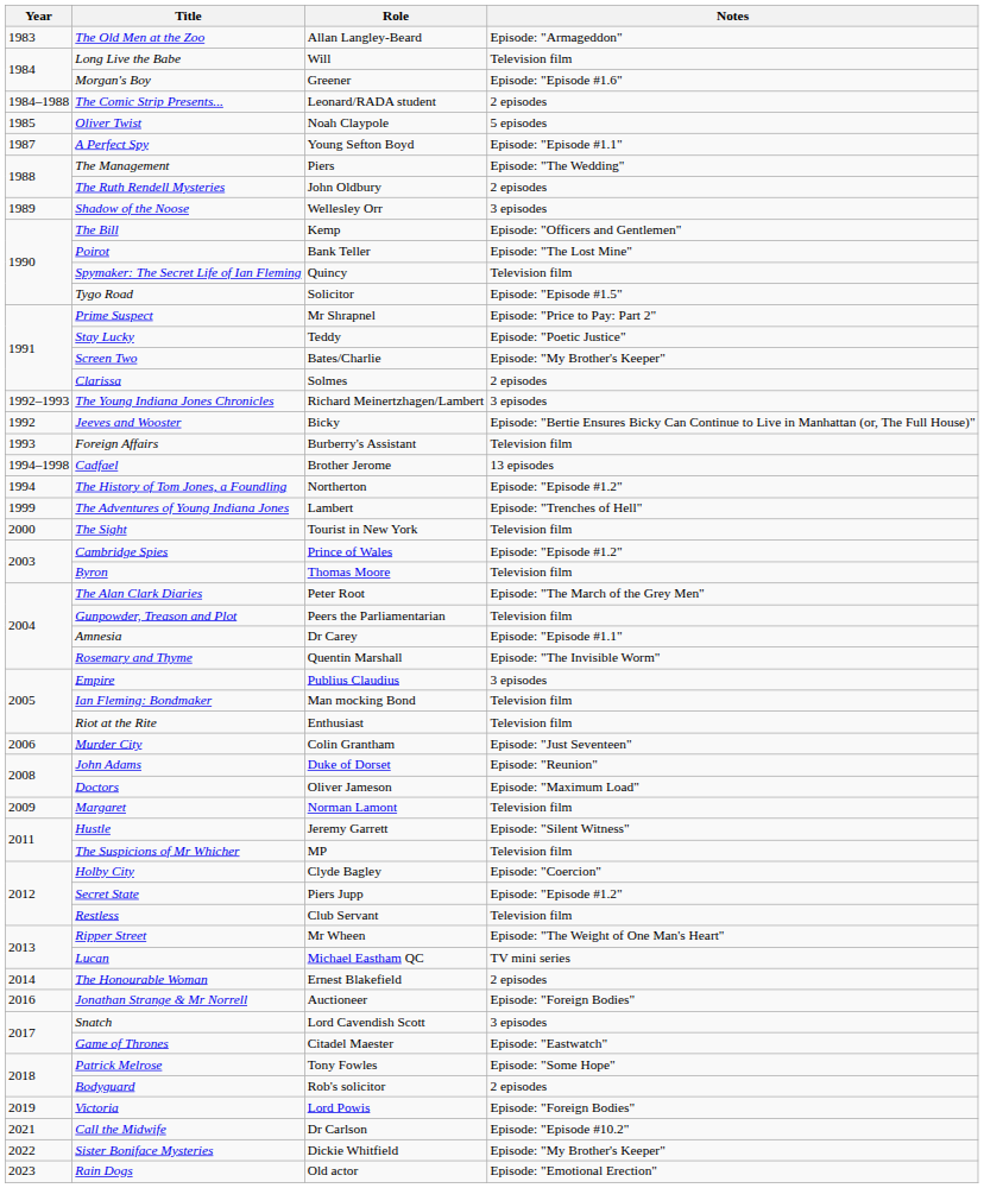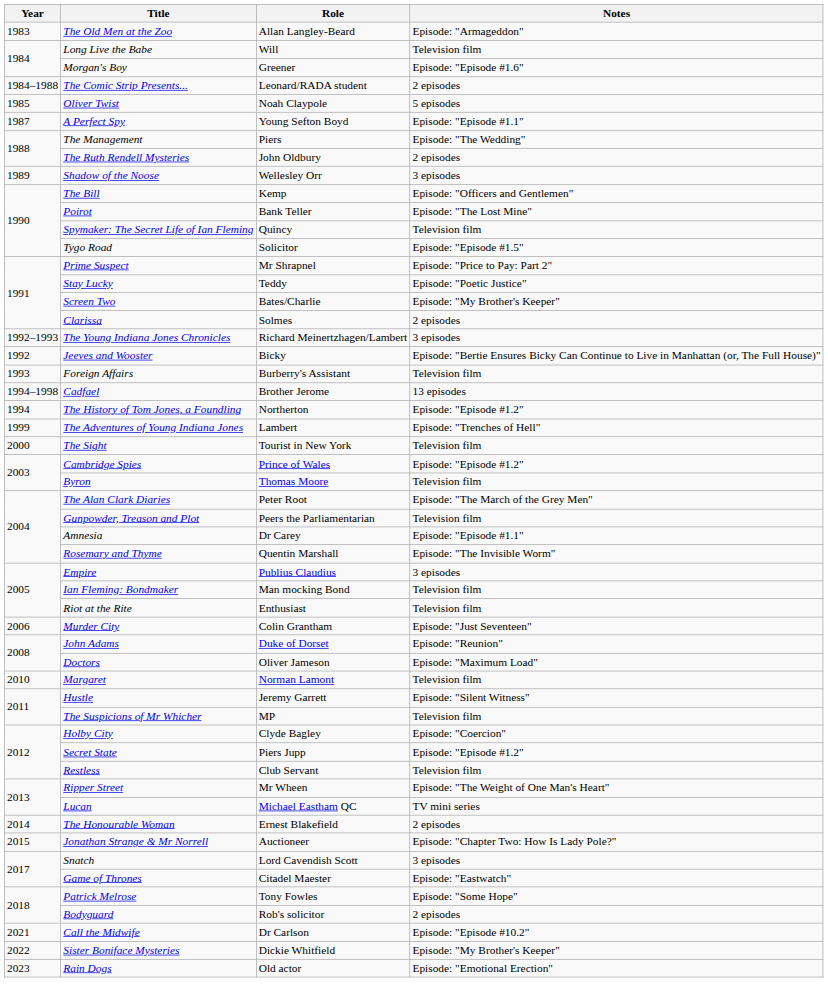 <table class="wikitable">
 <tr>
 <th>Year</th>
 <th>Title</th>
 <th>Role</th>
 <th>Notes</th>
 </tr>
 <tr>
 <td>1983</td>
 <td><em><a href='#'>The Old Men at the Zoo</a></em></td>
 <td>Allan Langley-Beard</td>
 <td>Episode: "Armageddon"</td>
 </tr>
 <tr>
 <td rowspan="2">1984</td>
 <td><em>Long Live the Babe</em></td>
 <td>Will</td>
 <td>Television film</td>
 </tr>
 <tr>
 <td><em>Morgan's Boy</em></td>
 <td>Greener</td>
 <td>Episode: "Episode #1.6"</td>
 </tr>
 <tr>
 <td>1984–1988</td>
 <td><a href='#'><em>The Comic Strip Presents...</em></a></td>
 <td>Leonard/RADA student</td>
 <td>2 episodes</td>
 </tr>
 <tr>
 <td>1985</td>
 <td><a href='#'><em>Oliver Twist</em></a></td>
 <td>Noah Claypole</td>
 <td>5 episodes</td>
 </tr>
 <tr>
 <td>1987</td>
 <td><a href='#'><em>A Perfect Spy</em></a></td>
 <td>Young Sefton Boyd</td>
 <td>Episode: "Episode #1.1"</td>
 </tr>
 <tr>
 <td rowspan="2">1988</td>
 <td><em>The Management</em></td>
 <td>Piers</td>
 <td>Episode: "The Wedding"</td>
 </tr>
 <tr>
 <td><em><a href='#'>The Ruth Rendell Mysteries</a></em></td>
 <td>John Oldbury</td>
 <td>2 episodes</td>
 </tr>
 <tr>
 <td>1989</td>
 <td><em><a href='#'>Shadow of the Noose</a></em></td>
 <td>Wellesley Orr</td>
 <td>3 episodes</td>
 </tr>
 <tr>
 <td rowspan="4">1990</td>
 <td><em><a href='#'>The Bill</a></em></td>
 <td>Kemp</td>
 <td>Episode: "Officers and Gentlemen"</td>
 </tr>
 <tr>
 <td><a href='#'><em>Poirot</em></a></td>
 <td>Bank Teller</td>
 <td>Episode: "The Lost Mine"</td>
 </tr>
 <tr>
 <td><em><a href='#'>Spymaker: The Secret Life of Ian Fleming</a></em></td>
 <td>Quincy</td>
 <td>Television film</td>
 </tr>
 <tr>
 <td><em>Tygo Road</em></td>
 <td>Solicitor</td>
 <td>Episode: "Episode #1.5"</td>
 </tr>
 <tr>
 <td rowspan="4">1991</td>
 <td><em><a href='#'>Prime Suspect</a></em></td>
 <td>Mr Shrapnel</td>
 <td>Episode: "Price to Pay: Part 2"</td>
 </tr>
 <tr>
 <td><em><a href='#'>Stay Lucky</a></em></td>
 <td>Teddy</td>
 <td>Episode: "Poetic Justice"</td>
 </tr>
 <tr>
 <td><em><a href='#'>Screen Two</a></em></td>
 <td>Bates/Charlie</td>
 <td>Episode: "My Brother's Keeper"</td>
 </tr>
 <tr>
 <td><a href='#'><em>Clarissa</em></a></td>
 <td>Solmes</td>
 <td>2 episodes</td>
 </tr>
 <tr>
 <td>1992–1993</td>
 <td><em><a href='#'>The Young Indiana Jones Chronicles</a></em></td>
 <td>Richard Meinertzhagen/Lambert</td>
 <td>3 episodes</td>
 </tr>
 <tr>
 <td>1992</td>
 <td><em><a href='#'>Jeeves and Wooster</a></em></td>
 <td>Bicky</td>
 <td>Episode: "Bertie Ensures Bicky Can Continue to Live in Manhattan (or, The Full House)"</td>
 </tr>
 <tr>
 <td>1993</td>
 <td><em>Foreign Affairs</em></td>
 <td>Burberry's Assistant</td>
 <td>Television film</td>
 </tr>
 <tr>
 <td>1994–1998</td>
 <td><a href='#'><em>Cadfael</em></a></td>
 <td>Brother Jerome</td>
 <td>13 episodes</td>
 </tr>
 <tr>
 <td>1994</td>
 <td><a href='#'><em>The History of Tom Jones, a Foundling</em></a></td>
 <td>Northerton</td>
 <td>Episode: "Episode #1.2"</td>
 </tr>
 <tr>
 <td>1999</td>
 <td><a href='#'><em>The Adventures of Young Indiana Jones</em></a></td>
 <td>Lambert</td>
 <td>Episode: "Trenches of Hell"</td>
 </tr>
 <tr>
 <td>2000</td>
 <td><a href='#'><em>The Sight</em></a></td>
 <td>Tourist in New York</td>
 <td>Television film</td>
 </tr>
 <tr>
 <td rowspan="2">2003</td>
 <td><em><a href='#'>Cambridge Spies</a></em></td>
 <td><a href='#'>Prince of Wales</a></td>
 <td>Episode: "Episode #1.2"</td>
 </tr>
 <tr>
 <td><a href='#'><em>Byron</em></a></td>
 <td><a href='#'>Thomas Moore</a></td>
 <td>Television film</td>
 </tr>
 <tr>
 <td rowspan="4">2004</td>
 <td><em><a href='#'>The Alan Clark Diaries</a></em></td>
 <td>Peter Root</td>
 <td>Episode: "The March of the Grey Men"</td>
 </tr>
 <tr>
 <td><a href='#'><em>Gunpowder, Treason and Plot</em></a></td>
 <td>Peers the Parliamentarian</td>
 <td>Television film</td>
 </tr>
 <tr>
 <td><em>Amnesia</em></td>
 <td>Dr Carey</td>
 <td>Episode: "Episode #1.1"</td>
 </tr>
 <tr>
 <td><a href='#'><em>Rosemary and Thyme</em></a></td>
 <td>Quentin Marshall</td>
 <td>Episode: "The Invisible Worm"</td>
 </tr>
 <tr>
 <td rowspan="3">2005</td>
 <td><a href='#'><em>Empire</em></a></td>
 <td><a href='#'>Publius Claudius</a></td>
 <td>3 episodes</td>
 </tr>
 <tr>
 <td><em><a href='#'>Ian Fleming: Bondmaker</a></em></td>
 <td>Man mocking Bond</td>
 <td>Television film</td>
 </tr>
 <tr>
 <td><em>Riot at the Rite</em></td>
 <td>Enthusiast</td>
 <td>Television film</td>
 </tr>
 <tr>
 <td>2006</td>
 <td><a href='#'><em>Murder City</em></a></td>
 <td>Colin Grantham</td>
 <td>Episode: "Just Seventeen"</td>
 </tr>
 <tr>
 <td rowspan="2">2008</td>
 <td><a href='#'><em>John Adams</em></a></td>
 <td><a href='#'>Duke of Dorset</a></td>
 <td>Episode: "Reunion"</td>
 </tr>
 <tr>
 <td><a href='#'><em>Doctors</em></a></td>
 <td>Oliver Jameson</td>
 <td>Episode: "Maximum Load"</td>
 </tr>
 <tr>
-<td>2009</td>
+<td>2010</td>
 <td><a href='#'><em>Margaret</em></a></td>
 <td><a href='#'>Norman Lamont</a></td>
 <td>Television film</td>
 </tr>
 <tr>
 <td rowspan="2">2011</td>
 <td><a href='#'><em>Hustle</em></a></td>
 <td>Jeremy Garrett</td>
 <td>Episode: "Silent Witness"</td>
 </tr>
 <tr>
 <td><em><a href='#'>The Suspicions of Mr Whicher</a></em></td>
 <td>MP</td>
 <td>Television film</td>
 </tr>
 <tr>
 <td rowspan="3">2012</td>
 <td><em><a href='#'>Holby City</a></em></td>
 <td>Clyde Bagley</td>
 <td>Episode: "Coercion"</td>
 </tr>
 <tr>
 <td><a href='#'><em>Secret State</em></a></td>
 <td>Piers Jupp</td>
 <td>Episode: "Episode #1.2"</td>
 </tr>
 <tr>
 <td><a href='#'><em>Restless</em></a></td>
 <td>Club Servant</td>
 <td>Television film</td>
 </tr>
 <tr>
 <td rowspan="2">2013</td>
 <td><em><a href='#'>Ripper Street</a></em></td>
 <td>Mr Wheen</td>
 <td>Episode: "The Weight of One Man's Heart"</td>
 </tr>
 <tr>
 <td><a href='#'><em>Lucan</em></a></td>
 <td><a href='#'>Michael Eastham</a> QC</td>
 <td>TV mini series</td>
 </tr>
 <tr>
 <td>2014</td>
 <td><em><a href='#'>The Honourable Woman</a></em></td>
 <td>Ernest Blakefield</td>
 <td>2 episodes</td>
 </tr>
 <tr>
-<td>2016</td>
+<td>2015</td>
 <td><a href='#'><em>Jonathan Strange & Mr Norrell</em></a></td>
 <td>Auctioneer</td>
-<td>Episode: "Foreign Bodies"</td>
+<td>Episode: "Chapter Two: How Is Lady Pole?"</td>
 </tr>
 <tr>
 <td rowspan="2">2017</td>
 <td><em>Snatch</em></td>
 <td>Lord Cavendish Scott</td>
 <td>3 episodes</td>
 </tr>
 <tr>
 <td><em><a href='#'>Game of Thrones</a></em></td>
 <td>Citadel Maester</td>
 <td>Episode: "Eastwatch"</td>
 </tr>
 <tr>
 <td rowspan="2">2018</td>
 <td><a href='#'><em>Patrick Melrose</em></a></td>
 <td>Tony Fowles</td>
 <td>Episode: "Some Hope"</td>
 </tr>
 <tr>
 <td><a href='#'><em>Bodyguard</em></a></td>
 <td>Rob's solicitor</td>
 <td>2 episodes</td>
 </tr>
 <tr>
-<td>2019</td>
-<td><a href='#'><em>Victoria</em></a></td>
-<td><a href='#'>Lord Powis</a></td>
-<td>Episode: "Foreign Bodies"</td>
-</tr>
-<tr>
 <td>2021</td>
 <td><em><a href='#'>Call the Midwife</a></em></td>
 <td>Dr Carlson</td>
 <td>Episode: "Episode #10.2"</td>
 </tr>
 <tr>
 <td>2022</td>
 <td><em><a href='#'>Sister Boniface Mysteries</a></em></td>
 <td>Dickie Whitfield</td>
 <td>Episode: "My Brother's Keeper"</td>
 </tr>
 <tr>
 <td>2023</td>
 <td><a href='#'><em>Rain Dogs</em></a></td>
 <td>Old actor</td>
 <td>Episode: "Emotional Erection"</td>
 </tr>
 </table>
